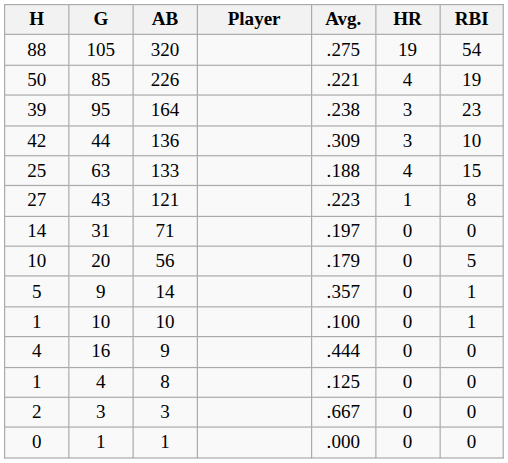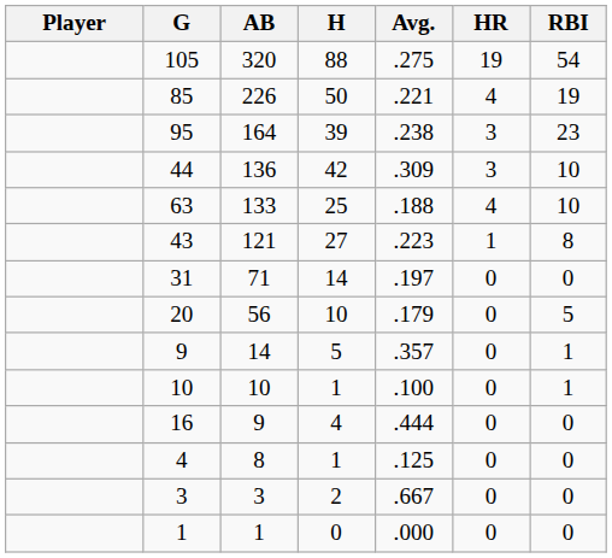 <table class="wikitable sortable">
 <tr>
-<th bgcolor="#DDDDFF" width="9%">H</th>
+<th bgcolor="#DDDDFF" width="16%">Player</th>
 <th bgcolor="#DDDDFF" width="9%">G</th>
 <th bgcolor="#DDDDFF" width="9%">AB</th>
-<th bgcolor="#DDDDFF" width="16%">Player</th>
+<th bgcolor="#DDDDFF" width="9%">H</th>
 <th bgcolor="#DDDDFF" width="9%">Avg.</th>
 <th bgcolor="#DDDDFF" width="9%">HR</th>
 <th bgcolor="#DDDDFF" width="9%">RBI</th>
 </tr>
 <tr align="center">
-<td>88</td>
+<td></td>
 <td>105</td>
 <td>320</td>
-<td></td>
+<td>88</td>
 <td>.275</td>
 <td>19</td>
 <td>54</td>
 </tr>
 <tr align="center">
-<td>50</td>
+<td></td>
 <td>85</td>
 <td>226</td>
-<td></td>
+<td>50</td>
 <td>.221</td>
 <td>4</td>
 <td>19</td>
 </tr>
 <tr align="center">
-<td>39</td>
+<td></td>
 <td>95</td>
 <td>164</td>
-<td></td>
+<td>39</td>
 <td>.238</td>
 <td>3</td>
 <td>23</td>
 </tr>
 <tr align="center">
-<td>42</td>
+<td></td>
 <td>44</td>
 <td>136</td>
-<td></td>
+<td>42</td>
 <td>.309</td>
 <td>3</td>
 <td>10</td>
 </tr>
 <tr align=center>
-<td>25</td>
+<td></td>
 <td>63</td>
 <td>133</td>
-<td></td>
+<td>25</td>
 <td>.188</td>
 <td>4</td>
-<td>15</td>
+<td>10</td>
 </tr>
 <tr align="center">
-<td>27</td>
+<td></td>
 <td>43</td>
 <td>121</td>
-<td></td>
+<td>27</td>
 <td>.223</td>
 <td>1</td>
 <td>8</td>
 </tr>
 <tr align="center">
-<td>14</td>
+<td></td>
 <td>31</td>
 <td>71</td>
-<td></td>
+<td>14</td>
 <td>.197</td>
 <td>0</td>
 <td>0</td>
 </tr>
 <tr align="center">
-<td>10</td>
+<td></td>
 <td>20</td>
 <td>56</td>
-<td></td>
+<td>10</td>
 <td>.179</td>
 <td>0</td>
 <td>5</td>
 </tr>
 <tr align="center">
-<td>5</td>
+<td></td>
 <td>9</td>
 <td>14</td>
-<td></td>
+<td>5</td>
 <td>.357</td>
 <td>0</td>
 <td>1</td>
 </tr>
 <tr align="center">
-<td>1</td>
+<td></td>
 <td>10</td>
 <td>10</td>
-<td></td>
+<td>1</td>
 <td>.100</td>
 <td>0</td>
 <td>1</td>
 </tr>
 <tr align="center">
-<td>4</td>
+<td></td>
 <td>16</td>
 <td>9</td>
-<td></td>
+<td>4</td>
 <td>.444</td>
 <td>0</td>
 <td>0</td>
 </tr>
 <tr align="center">
-<td>1</td>
+<td></td>
 <td>4</td>
 <td>8</td>
-<td></td>
+<td>1</td>
 <td>.125</td>
 <td>0</td>
 <td>0</td>
 </tr>
 <tr align="center">
-<td>2</td>
+<td></td>
 <td>3</td>
 <td>3</td>
-<td></td>
+<td>2</td>
 <td>.667</td>
 <td>0</td>
 <td>0</td>
 </tr>
 <tr align="center">
-<td>0</td>
+<td></td>
 <td>1</td>
 <td>1</td>
-<td></td>
+<td>0</td>
 <td>.000</td>
 <td>0</td>
 <td>0</td>
 </tr>
 </table>
